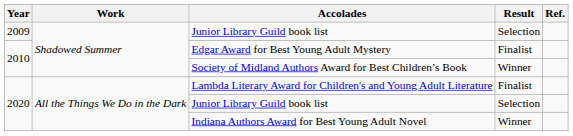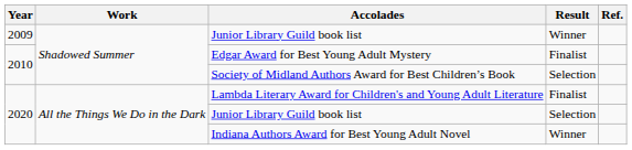 <table class="wikitable sortable">
 <tr>
 <th>Year</th>
 <th>Work</th>
 <th>Accolades</th>
 <th>Result</th>
 <th>Ref.</th>
 </tr>
 <tr>
 <td>2009</td>
 <td rowspan="3"><em>Shadowed Summer</em></td>
 <td><a href='#'>Junior Library Guild</a> book list</td>
-<td>Selection</td>
+<td>Winner</td>
 <td></td>
 </tr>
 <tr>
 <td rowspan="2">2010</td>
 <td><a href='#'>Edgar Award</a> for Best Young Adult Mystery</td>
 <td>Finalist</td>
 <td></td>
 </tr>
 <tr>
 <td><a href='#'>Society of Midland Authors</a> Award for Best Children’s Book</td>
-<td>Winner</td>
+<td>Selection</td>
 <td></td>
 </tr>
 <tr>
 <td rowspan="3">2020</td>
 <td rowspan="3"><em>All the Things We Do in the Dark</em></td>
 <td><a href='#'>Lambda Literary Award for Children's and Young Adult Literature</a></td>
 <td>Finalist</td>
 <td></td>
 </tr>
 <tr>
 <td><a href='#'>Junior Library Guild</a> book list</td>
 <td>Selection</td>
 <td></td>
 </tr>
 <tr>
 <td><a href='#'>Indiana Authors Award</a> for Best Young Adult Novel</td>
 <td>Winner</td>
 <td></td>
 </tr>
 </table>
